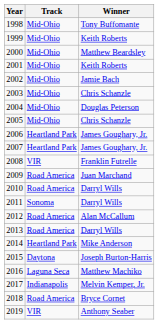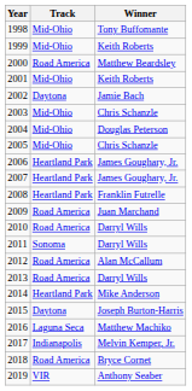 <table class="wikitable" style="font-size:85%;">
 <tr>
 <th>Year</th>
 <th>Track</th>
 <th>Winner</th>
 </tr>
 <tr>
 <td>1998</td>
 <td><a href='#'>Mid-Ohio</a></td>
 <td> <a href='#'>Tony Buffomante</a></td>
 </tr>
 <tr>
 <td>1999</td>
 <td><a href='#'>Mid-Ohio</a></td>
 <td> <a href='#'>Keith Roberts</a></td>
 </tr>
 <tr>
 <td>2000</td>
-<td><a href='#'>Mid-Ohio</a></td>
+<td><a href='#'>Road America</a></td>
 <td> <a href='#'>Matthew Beardsley</a></td>
 </tr>
 <tr>
 <td>2001</td>
 <td><a href='#'>Mid-Ohio</a></td>
 <td> <a href='#'>Keith Roberts</a></td>
 </tr>
 <tr>
 <td>2002</td>
-<td><a href='#'>Mid-Ohio</a></td>
+<td><a href='#'>Daytona</a></td>
 <td> <a href='#'>Jamie Bach</a></td>
 </tr>
 <tr>
 <td>2003</td>
 <td><a href='#'>Mid-Ohio</a></td>
 <td> <a href='#'>Chris Schanzle</a></td>
 </tr>
 <tr>
 <td>2004</td>
 <td><a href='#'>Mid-Ohio</a></td>
 <td> <a href='#'>Douglas Peterson</a></td>
 </tr>
 <tr>
 <td>2005</td>
 <td><a href='#'>Mid-Ohio</a></td>
 <td> <a href='#'>Chris Schanzle</a></td>
 </tr>
 <tr>
 <td>2006</td>
 <td><a href='#'>Heartland Park</a></td>
 <td> <a href='#'>James Goughary, Jr.</a></td>
 </tr>
 <tr>
 <td>2007</td>
 <td><a href='#'>Heartland Park</a></td>
 <td> <a href='#'>James Goughary, Jr.</a></td>
 </tr>
 <tr>
 <td>2008</td>
-<td><a href='#'>VIR</a></td>
+<td><a href='#'>Heartland Park</a></td>
 <td> <a href='#'>Franklin Futrelle</a></td>
 </tr>
 <tr>
 <td>2009</td>
 <td><a href='#'>Road America</a></td>
 <td> <a href='#'>Juan Marchand</a></td>
 </tr>
 <tr>
 <td>2010</td>
 <td><a href='#'>Road America</a></td>
 <td> <a href='#'>Darryl Wills</a></td>
 </tr>
 <tr>
 <td>2011</td>
 <td><a href='#'>Sonoma</a></td>
 <td> <a href='#'>Darryl Wills</a></td>
 </tr>
 <tr>
 <td>2012</td>
 <td><a href='#'>Road America</a></td>
 <td> <a href='#'>Alan McCallum</a></td>
 </tr>
 <tr>
 <td>2013</td>
 <td><a href='#'>Road America</a></td>
 <td> <a href='#'>Darryl Wills</a></td>
 </tr>
 <tr>
 <td>2014</td>
 <td><a href='#'>Heartland Park</a></td>
 <td> <a href='#'>Mike Anderson</a></td>
 </tr>
 <tr>
 <td>2015</td>
 <td><a href='#'>Daytona</a></td>
 <td> <a href='#'>Joseph Burton-Harris</a></td>
 </tr>
 <tr>
 <td>2016</td>
 <td><a href='#'>Laguna Seca</a></td>
 <td> <a href='#'>Matthew Machiko</a></td>
 </tr>
 <tr>
 <td>2017</td>
 <td><a href='#'>Indianapolis</a></td>
 <td> <a href='#'>Melvin Kemper, Jr.</a></td>
 </tr>
 <tr>
 <td>2018</td>
 <td><a href='#'>Road America</a></td>
 <td> <a href='#'>Bryce Cornet</a></td>
 </tr>
 <tr>
 <td>2019</td>
 <td><a href='#'>VIR</a></td>
 <td> <a href='#'>Anthony Seaber</a></td>
 </tr>
 </table>
